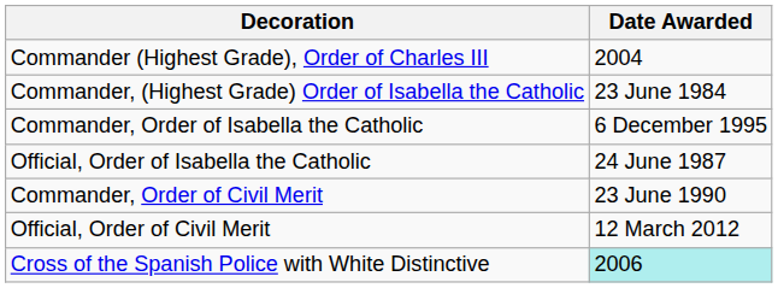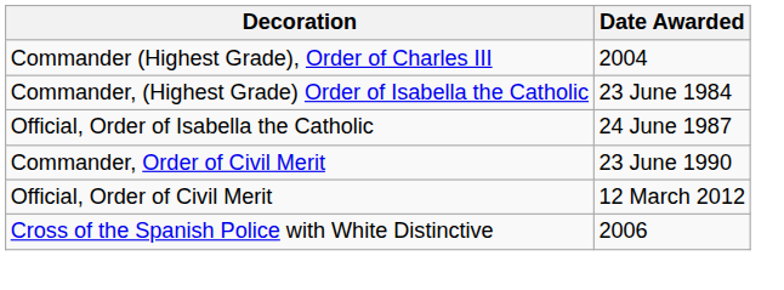 <table class="wikitable">
 <tr>
 <th>Decoration</th>
 <th>Date Awarded</th>
 </tr>
 <tr>
 <td>Commander (Highest Grade), <a href='#'>Order of Charles III</a></td>
 <td>2004</td>
 </tr>
 <tr>
 <td>Commander, (Highest Grade) <a href='#'>Order of Isabella the Catholic</a></td>
 <td>23 June 1984</td>
-</tr>
-<tr>
-<td>Commander, Order of Isabella the Catholic</td>
-<td>6 December 1995</td>
 </tr>
 <tr>
 <td>Official, Order of Isabella the Catholic</td>
 <td>24 June 1987</td>
 </tr>
 <tr>
 <td>Commander, <a href='#'>Order of Civil Merit</a></td>
 <td>23 June 1990</td>
 </tr>
 <tr>
 <td>Official, Order of Civil Merit</td>
 <td>12 March 2012</td>
 </tr>
 <tr>
 <td><a href='#'>Cross of the Spanish Police</a> with White Distinctive</td>
-<td style="background: paleturquoise;">2006</td>
+<td>2006</td>
 </tr>
 </table>
